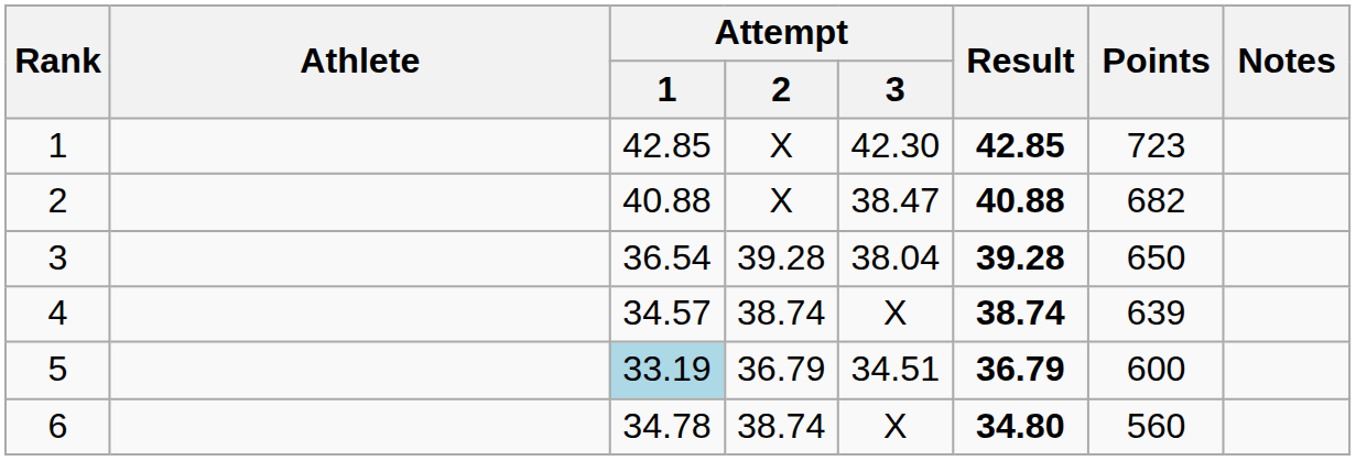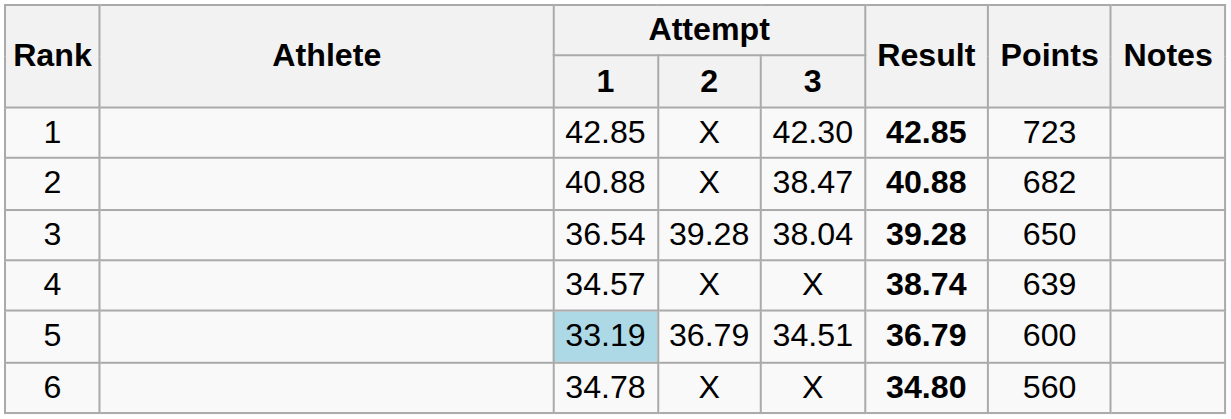 <table class="wikitable" style="text-align:center">
 <tr>
 <th rowspan="2" width="40">Rank</th>
 <th rowspan="2" width="250">Athlete</th>
 <th colspan="3">Attempt</th>
 <th rowspan="2" width="55">Result</th>
 <th rowspan="2" width="55">Points</th>
 <th rowspan="2" width="50">Notes</th>
 </tr>
 <tr>
 <th width="45">1</th>
 <th width="45">2</th>
 <th width="45">3</th>
 </tr>
 <tr>
 <td>1</td>
 <td align="left"></td>
 <td>42.85</td>
 <td>X</td>
 <td>42.30</td>
 <td><strong>42.85</strong></td>
 <td>723</td>
 <td></td>
 </tr>
 <tr>
 <td>2</td>
 <td align="left"></td>
 <td>40.88</td>
 <td>X</td>
 <td>38.47</td>
 <td><strong>40.88</strong></td>
 <td>682</td>
 <td></td>
 </tr>
 <tr>
 <td>3</td>
 <td align="left"></td>
 <td>36.54</td>
 <td>39.28</td>
 <td>38.04</td>
 <td><strong>39.28</strong></td>
 <td>650</td>
 <td></td>
 </tr>
 <tr>
 <td>4</td>
 <td align="left"></td>
 <td>34.57</td>
-<td>38.74</td>
+<td>X</td>
 <td>X</td>
 <td><strong>38.74</strong></td>
 <td>639</td>
 <td></td>
 </tr>
 <tr>
 <td>5</td>
 <td align="left"></td>
 <td style="background: lightblue;">33.19</td>
 <td>36.79</td>
 <td>34.51</td>
 <td><strong>36.79</strong></td>
 <td>600</td>
 <td></td>
 </tr>
 <tr>
 <td>6</td>
 <td align="left"></td>
 <td>34.78</td>
-<td>38.74</td>
+<td>X</td>
 <td>X</td>
 <td><strong>34.80</strong></td>
 <td>560</td>
 <td></td>
 </tr>
 </table>
